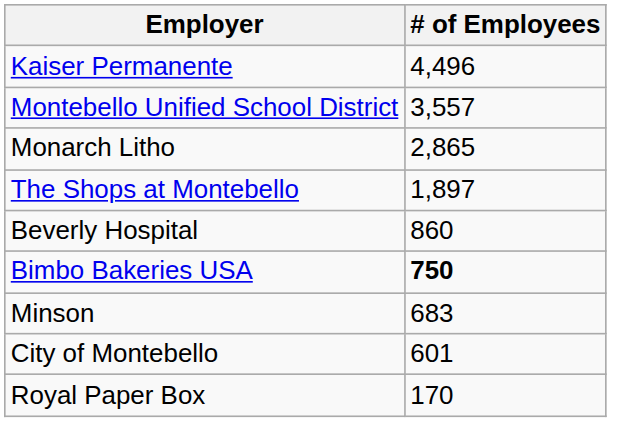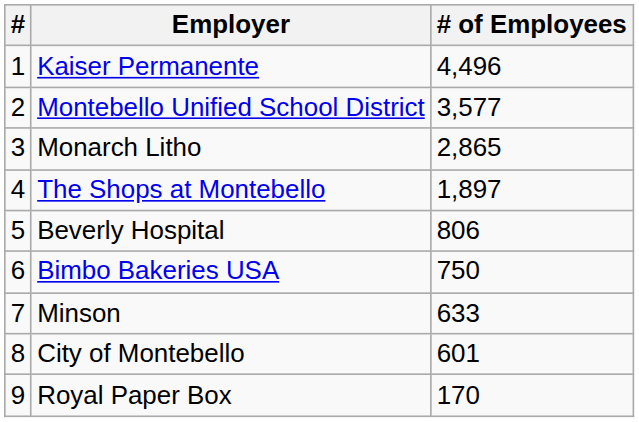 <table class="wikitable">
 <tr>
+<th>#</th>
 <th>Employer</th>
 <th># of Employees</th>
 </tr>
 <tr>
+<td>1</td>
 <td><a href='#'>Kaiser Permanente</a></td>
 <td>4,496</td>
 </tr>
 <tr>
+<td>2</td>
 <td><a href='#'>Montebello Unified School District</a></td>
-<td>3,557</td>
+<td>3,577</td>
 </tr>
 <tr>
+<td>3</td>
 <td>Monarch Litho</td>
 <td>2,865</td>
 </tr>
 <tr>
+<td>4</td>
 <td><a href='#'>The Shops at Montebello</a></td>
 <td>1,897</td>
 </tr>
 <tr>
+<td>5</td>
 <td>Beverly Hospital</td>
-<td>860</td>
+<td>806</td>
 </tr>
 <tr>
+<td>6</td>
 <td><a href='#'>Bimbo Bakeries USA</a></td>
-<td><strong>750</strong></td>
+<td>750</td>
 </tr>
 <tr>
+<td>7</td>
 <td>Minson</td>
-<td>683</td>
+<td>633</td>
 </tr>
 <tr>
+<td>8</td>
 <td>City of Montebello</td>
 <td>601</td>
 </tr>
 <tr>
+<td>9</td>
 <td>Royal Paper Box</td>
 <td>170</td>
 </tr>
 </table>
